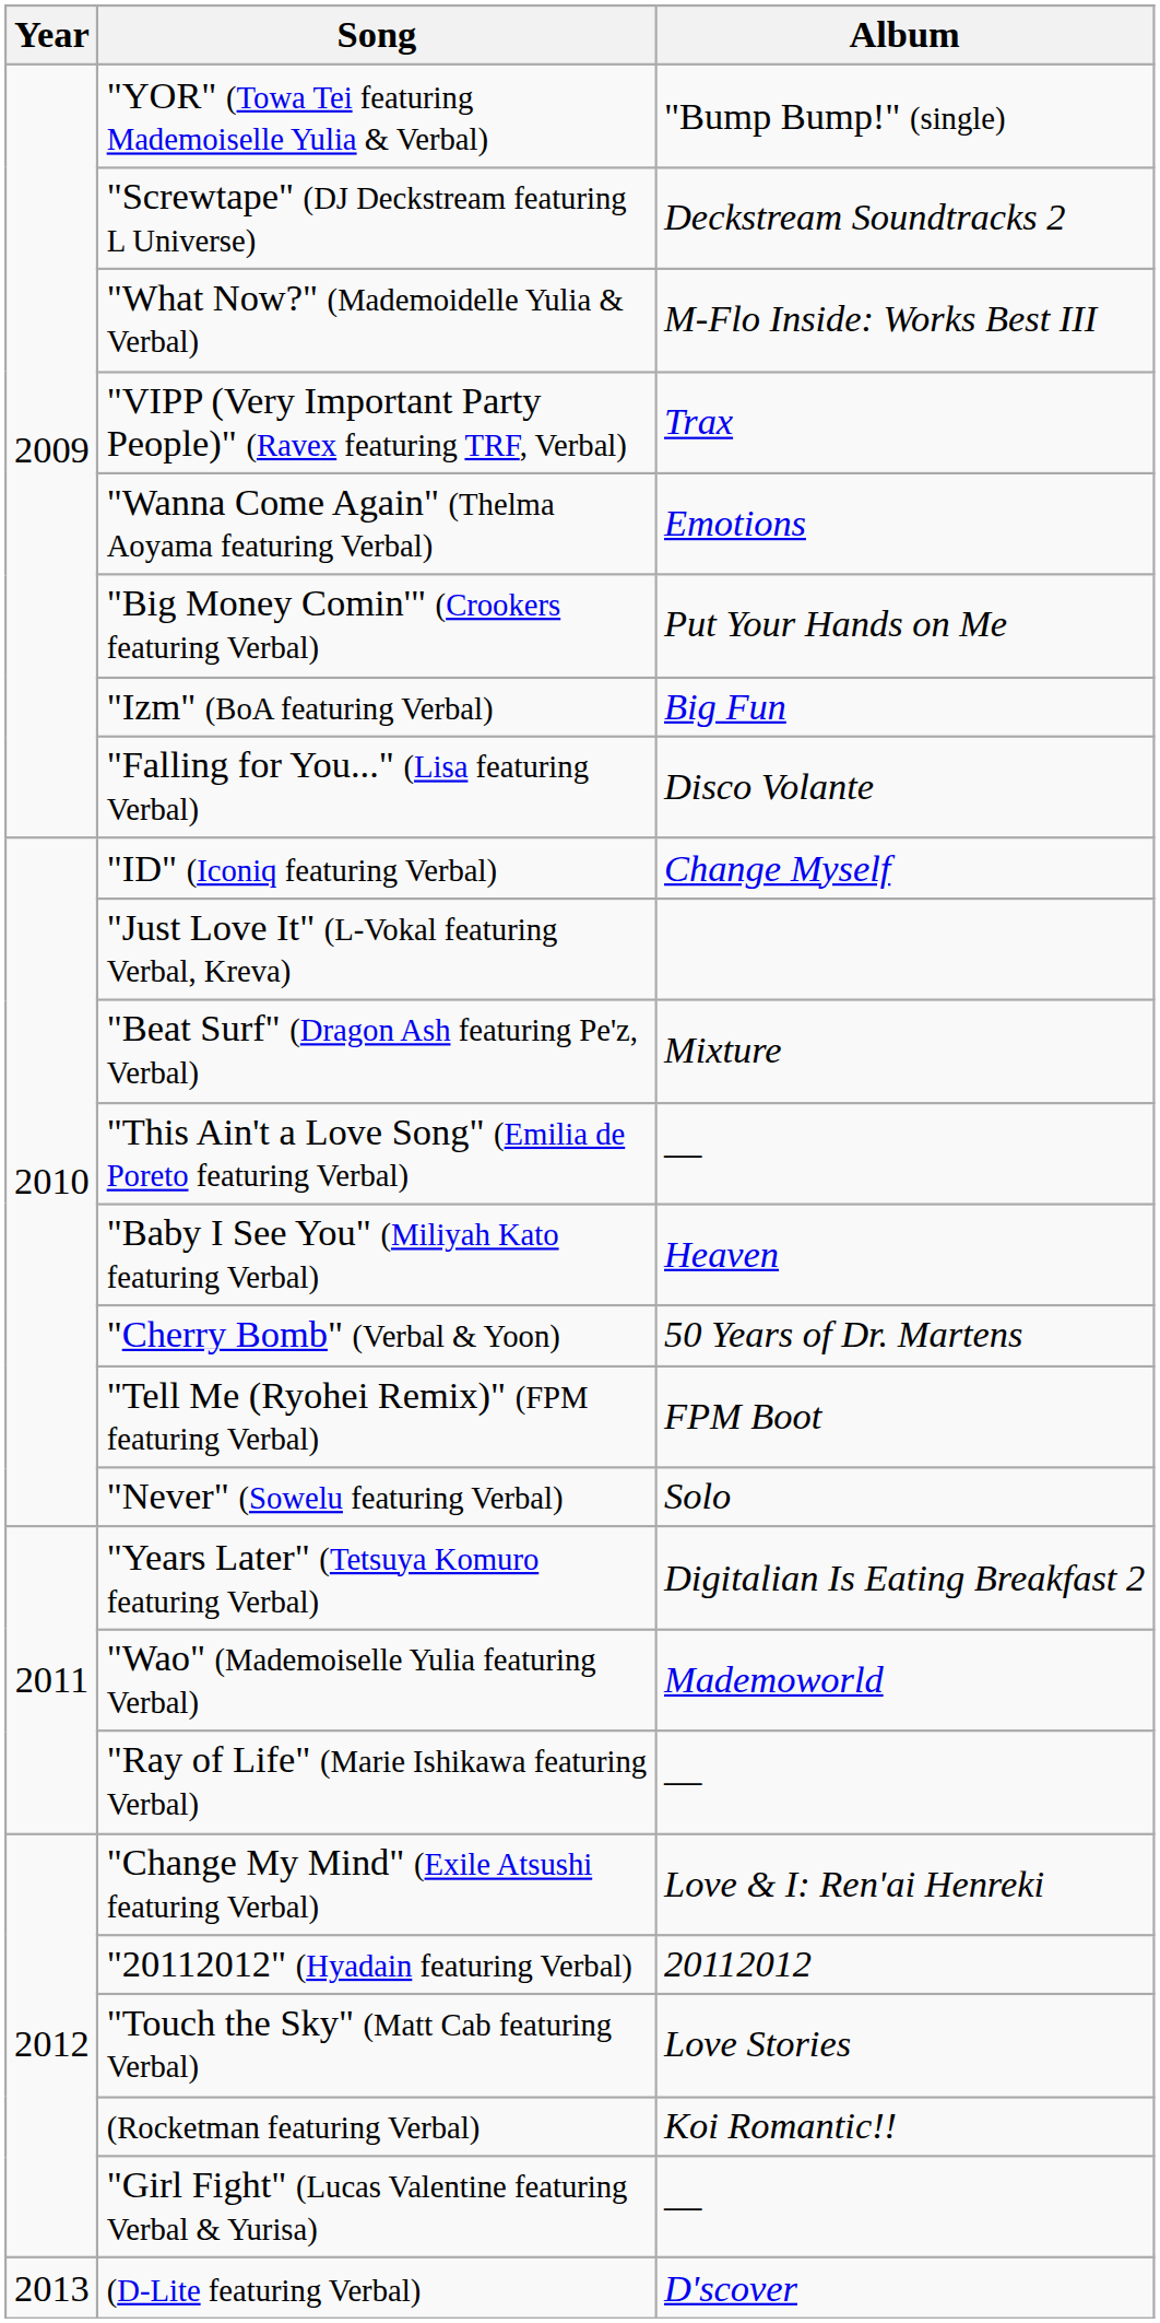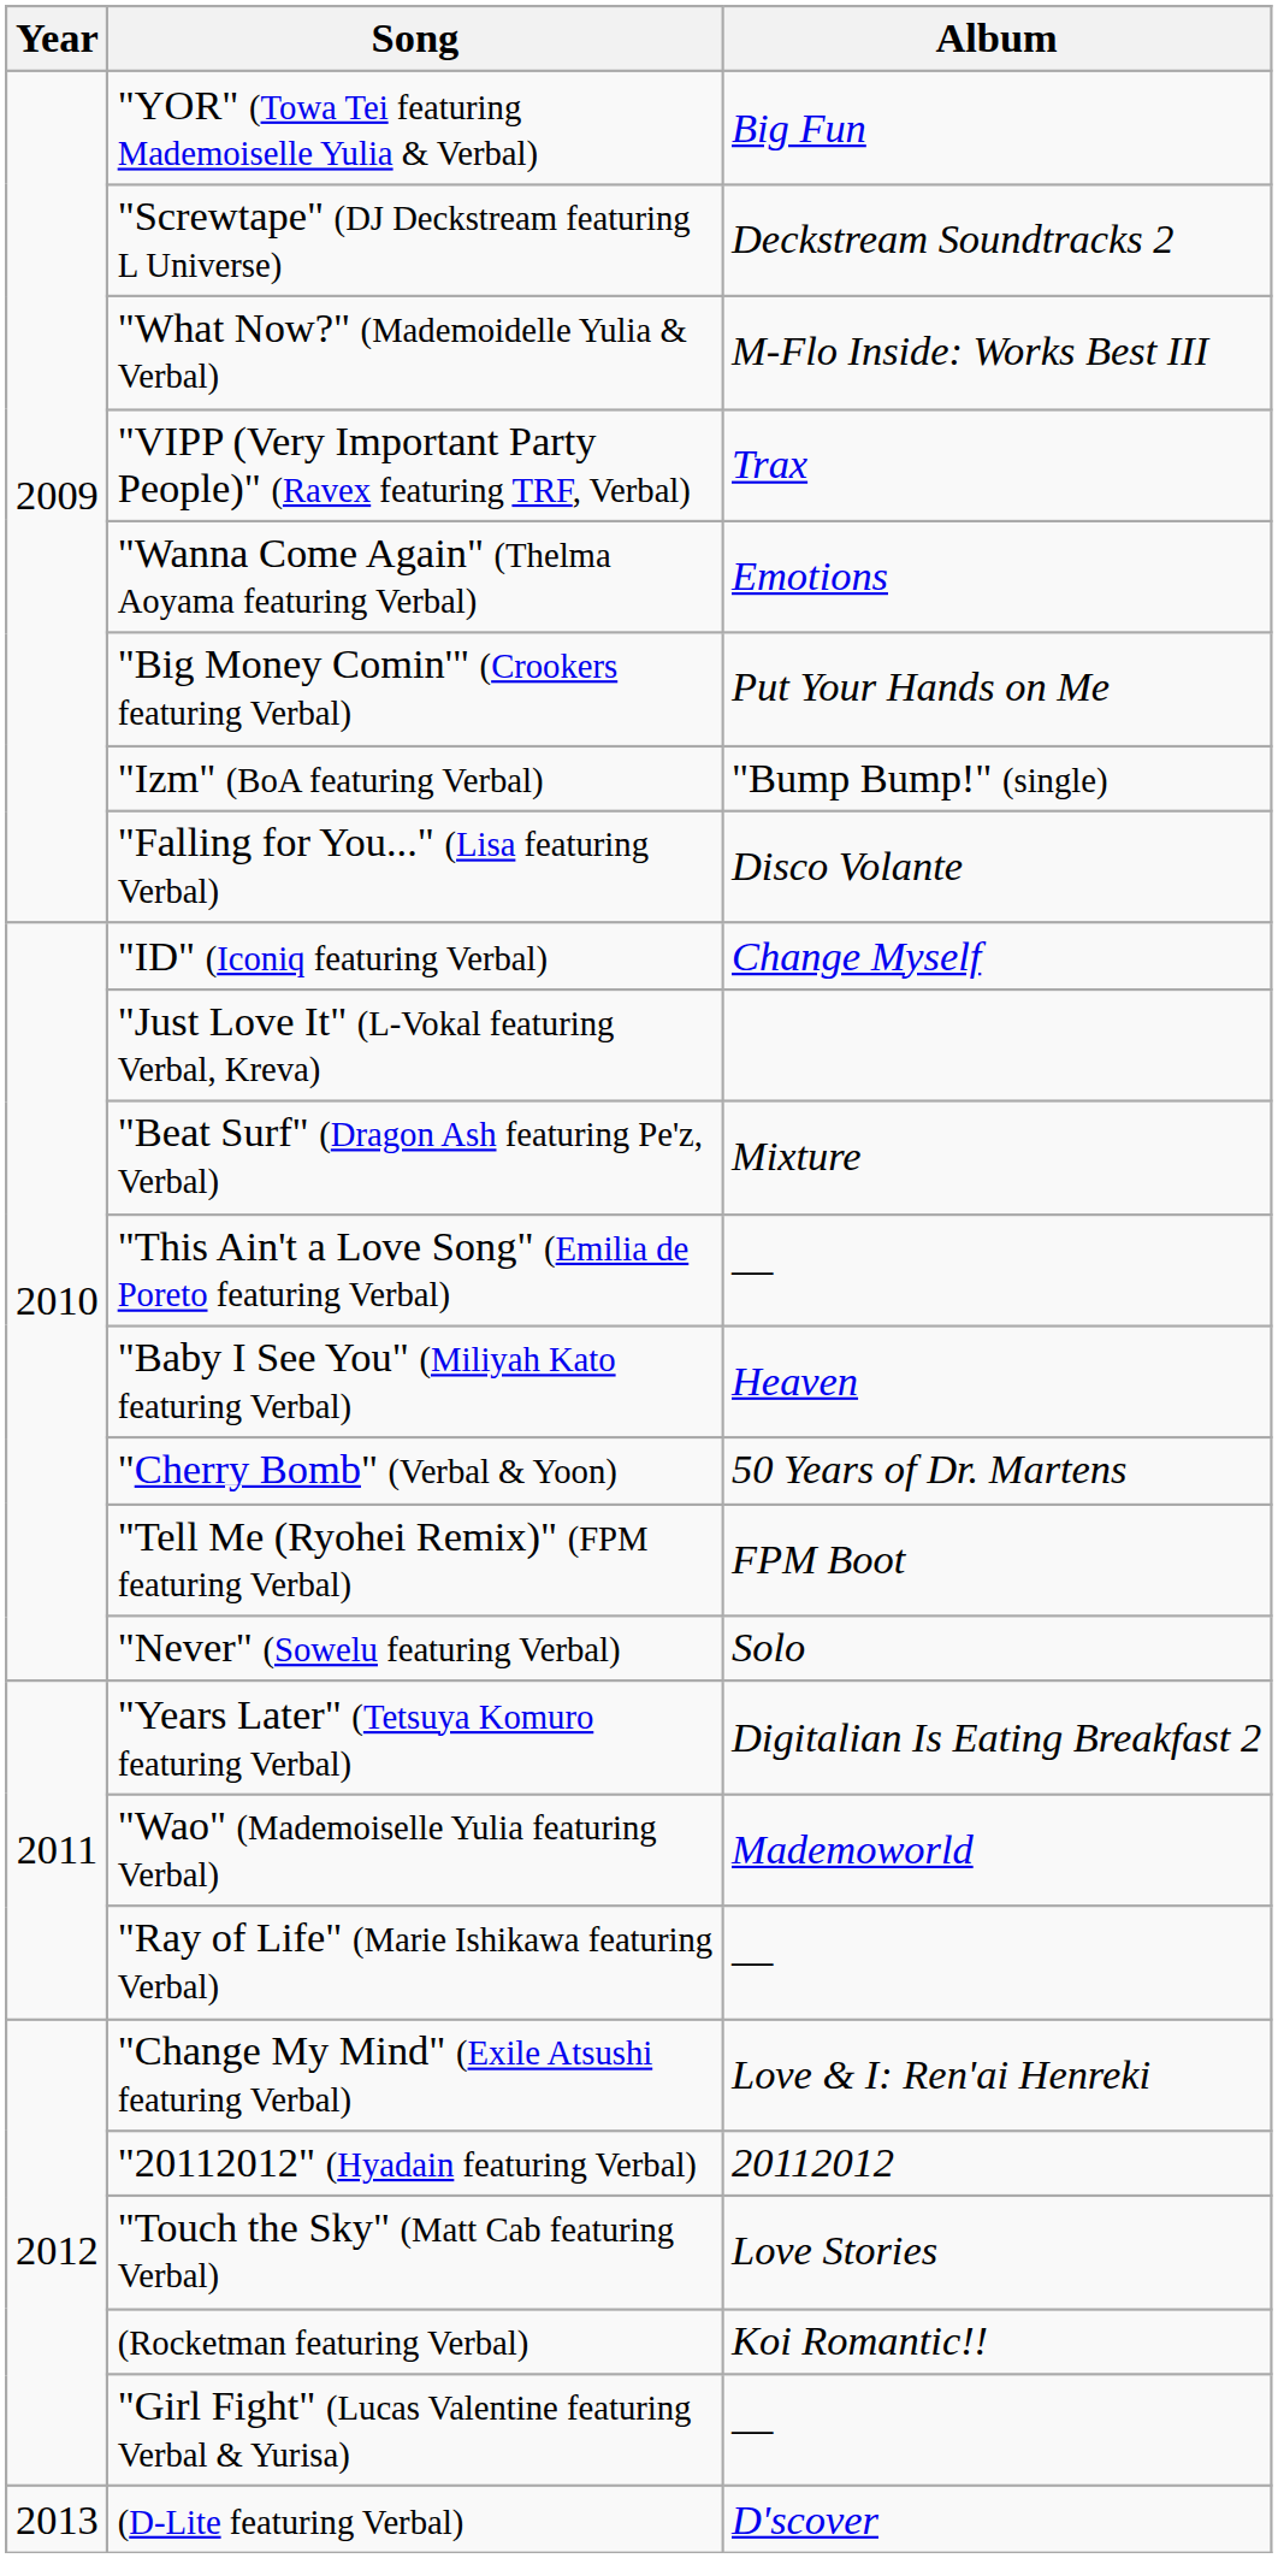 <table class="wikitable">
 <tr>
 <th>Year</th>
 <th style="width:230px;">Song</th>
 <th>Album</th>
 </tr>
 <tr>
 <td style="text-align:center;" rowspan="8">2009</td>
 <td>"YOR" <small>(<a href='#'>Towa Tei</a> featuring <a href='#'>Mademoiselle Yulia</a> & Verbal)</small></td>
-<td>"Bump Bump!" <small>(single)</small> </td>
+<td><em><a href='#'>Big Fun</a></em> </td>
 </tr>
 <tr>
 <td>"Screwtape" <small>(DJ Deckstream featuring L Universe)</small></td>
 <td><em>Deckstream Soundtracks 2</em> </td>
 </tr>
 <tr>
 <td>"What Now?" <small>(Mademoidelle Yulia & Verbal)</small></td>
 <td><em>M-Flo Inside: Works Best III</em> </td>
 </tr>
 <tr>
 <td>"VIPP (Very Important Party People)" <small>(<a href='#'>Ravex</a> featuring <a href='#'>TRF</a>, Verbal)</small></td>
 <td><em><a href='#'>Trax</a></em> </td>
 </tr>
 <tr>
 <td>"Wanna Come Again" <small>(Thelma Aoyama featuring Verbal)</small></td>
 <td><em><a href='#'>Emotions</a></em> </td>
 </tr>
 <tr>
 <td>"Big Money Comin'" <small>(<a href='#'>Crookers</a> featuring Verbal)</small></td>
 <td><em>Put Your Hands on Me</em> </td>
 </tr>
 <tr>
 <td>"Izm" <small>(BoA featuring Verbal)</small></td>
-<td><em><a href='#'>Big Fun</a></em> </td>
+<td>"Bump Bump!" <small>(single)</small> </td>
 </tr>
 <tr>
 <td>"Falling for You..." <small>(<a href='#'>Lisa</a> featuring Verbal)</small></td>
 <td><em>Disco Volante</em> </td>
 </tr>
 <tr>
 <td style="text-align:center;" rowspan="8">2010</td>
 <td>"ID" <small>(<a href='#'>Iconiq</a> featuring Verbal)</small></td>
 <td><em><a href='#'>Change Myself</a></em> </td>
 </tr>
 <tr>
 <td>"Just Love It" <small>(L-Vokal featuring Verbal, Kreva)</small></td>
 <td><em></em>  </td>
 </tr>
 <tr>
 <td>"Beat Surf" <small>(<a href='#'>Dragon Ash</a> featuring Pe'z, Verbal)</small></td>
 <td><em>Mixture</em> </td>
 </tr>
 <tr>
 <td>"This Ain't a Love Song" <small>(<a href='#'>Emilia de Poreto</a> featuring Verbal)</small></td>
 <td>— </td>
 </tr>
 <tr>
 <td>"Baby I See You" <small>(<a href='#'>Miliyah Kato</a> featuring Verbal)</small></td>
 <td><em><a href='#'>Heaven</a></em> </td>
 </tr>
 <tr>
 <td>"<a href='#'>Cherry Bomb</a>" <small>(Verbal & Yoon)</small></td>
 <td><em>50 Years of Dr. Martens</em> </td>
 </tr>
 <tr>
 <td>"Tell Me (Ryohei Remix)" <small>(FPM featuring Verbal)</small></td>
 <td><em>FPM Boot</em> </td>
 </tr>
 <tr>
 <td>"Never" <small>(<a href='#'>Sowelu</a> featuring Verbal)</small></td>
 <td><em>Solo</em> </td>
 </tr>
 <tr>
 <td style="text-align:center;" rowspan="3">2011</td>
 <td>"Years Later" <small>(<a href='#'>Tetsuya Komuro</a> featuring Verbal)</small></td>
 <td><em>Digitalian Is Eating Breakfast 2</em> </td>
 </tr>
 <tr>
 <td>"Wao" <small>(Mademoiselle Yulia featuring Verbal)</small></td>
 <td><em><a href='#'>Mademoworld</a></em></td>
 </tr>
 <tr>
 <td>"Ray of Life" <small>(Marie Ishikawa featuring Verbal)</small></td>
 <td>—</td>
 </tr>
 <tr>
 <td style="text-align:center;" rowspan="5">2012</td>
 <td>"Change My Mind" <small>(<a href='#'>Exile Atsushi</a> featuring Verbal)</small></td>
 <td><em>Love & I: Ren'ai Henreki</em> </td>
 </tr>
 <tr>
 <td>"20112012" <small>(<a href='#'>Hyadain</a> featuring Verbal)</small></td>
 <td><em>20112012</em> </td>
 </tr>
 <tr>
 <td>"Touch the Sky" <small>(Matt Cab featuring Verbal)</small></td>
 <td><em>Love Stories</em> </td>
 </tr>
 <tr>
 <td> <small>(Rocketman featuring Verbal)</small></td>
 <td><em>Koi Romantic!!</em> </td>
 </tr>
 <tr>
 <td>"Girl Fight" <small>(Lucas Valentine featuring Verbal & Yurisa)</small></td>
 <td>— </td>
 </tr>
 <tr>
 <td style="text-align:center;" rowspan="1">2013</td>
 <td> <small>(<a href='#'>D-Lite</a> featuring Verbal)</small></td>
 <td><em><a href='#'>D'scover</a></em> </td>
 </tr>
 </table>
